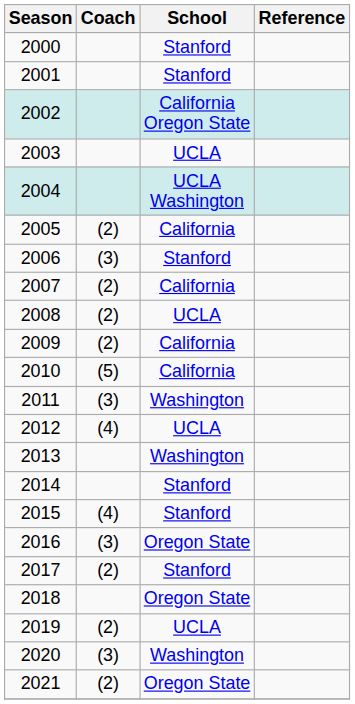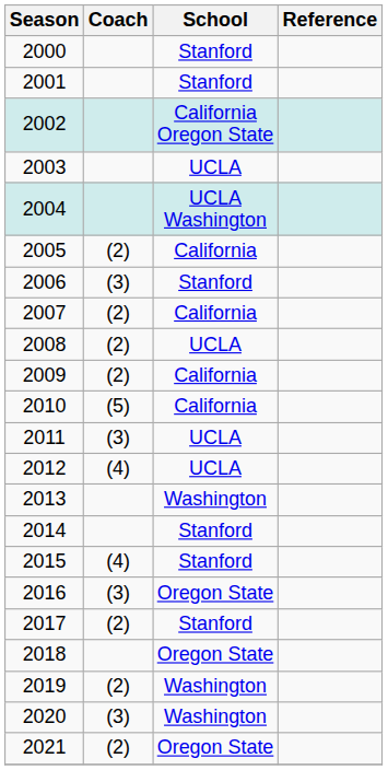 <table class="wikitable sortable">
 <tr>
 <th>Season</th>
 <th>Coach</th>
 <th>School</th>
 <th class="unsortable">Reference</th>
 </tr>
 <tr>
 <td align="center">2000</td>
 <td align="center"></td>
 <td align="center"><a href='#'>Stanford</a></td>
 <td align="center"></td>
 </tr>
 <tr>
 <td align="center">2001</td>
 <td align="center"></td>
 <td align="center"><a href='#'>Stanford</a></td>
 <td align="center"></td>
 </tr>
 <tr style="background-color:#CFECEC;">
 <td align="center">2002</td>
 <td align="center"><br></td>
 <td align="center"><a href='#'>California</a><br><a href='#'>Oregon State</a></td>
 <td align="center"></td>
 </tr>
 <tr>
 <td align="center">2003</td>
 <td align="center"></td>
 <td align="center"><a href='#'>UCLA</a></td>
 <td align="center"></td>
 </tr>
 <tr style="background-color:#CFECEC;">
 <td align="center">2004</td>
 <td align="center"><br></td>
 <td align="center"><a href='#'>UCLA</a><br><a href='#'>Washington</a></td>
 <td align="center"></td>
 </tr>
 <tr>
 <td align="center">2005</td>
 <td align="center"> (2)</td>
 <td align="center"><a href='#'>California</a></td>
 <td align="center"></td>
 </tr>
 <tr>
 <td align="center">2006</td>
 <td align="center"> (3)</td>
 <td align="center"><a href='#'>Stanford</a></td>
 <td align="center"></td>
 </tr>
 <tr>
 <td align="center">2007</td>
 <td align="center"> (2)</td>
 <td align="center"><a href='#'>California</a></td>
 <td align="center"></td>
 </tr>
 <tr>
 <td align="center">2008</td>
 <td align="center"> (2)</td>
 <td align="center"><a href='#'>UCLA</a></td>
 <td align="center"></td>
 </tr>
 <tr>
 <td align="center">2009</td>
 <td align="center"> (2)</td>
 <td align="center"><a href='#'>California</a></td>
 <td align="center"></td>
 </tr>
 <tr>
 <td align="center">2010</td>
 <td align="center"> (5)</td>
 <td align="center"><a href='#'>California</a></td>
 <td align="center"></td>
 </tr>
 <tr>
 <td align="center">2011</td>
 <td align="center"> (3)</td>
-<td align="center"><a href='#'>Washington</a></td>
+<td align="center"><a href='#'>UCLA</a></td>
 <td align="center"></td>
 </tr>
 <tr>
 <td align="center">2012</td>
 <td align="center"> (4)</td>
 <td align="center"><a href='#'>UCLA</a></td>
 <td align="center"></td>
 </tr>
 <tr>
 <td align="center">2013</td>
 <td align="center"></td>
 <td align="center"><a href='#'>Washington</a></td>
 <td align="center"></td>
 </tr>
 <tr>
 <td align="center">2014</td>
 <td align="center"></td>
 <td align="center"><a href='#'>Stanford</a></td>
 <td align="center"></td>
 </tr>
 <tr>
 <td align="center">2015</td>
 <td align="center"> (4)</td>
 <td align="center"><a href='#'>Stanford</a></td>
 <td align="center"></td>
 </tr>
 <tr>
 <td align="center">2016</td>
 <td align="center"> (3)</td>
 <td align="center"><a href='#'>Oregon State</a></td>
 <td align="center"></td>
 </tr>
 <tr>
 <td align="center">2017</td>
 <td align="center"> (2)</td>
 <td align="center"><a href='#'>Stanford</a></td>
 <td align="center"></td>
 </tr>
 <tr>
 <td align="center">2018</td>
 <td align="center"></td>
 <td align="center"><a href='#'>Oregon State</a></td>
 <td align="center"></td>
 </tr>
 <tr>
 <td align="center">2019</td>
 <td align="center"> (2)</td>
-<td align="center"><a href='#'>UCLA</a></td>
+<td align="center"><a href='#'>Washington</a></td>
 <td align="center"></td>
 </tr>
 <tr>
 <td align="center">2020</td>
 <td align="center"> (3)</td>
 <td align="center"><a href='#'>Washington</a></td>
 <td align="center"></td>
 </tr>
 <tr>
 <td align="center">2021</td>
 <td align="center"> (2)</td>
 <td align="center"><a href='#'>Oregon State</a></td>
 <td align="center"></td>
 </tr>
 <tr>
 </tr>
 </table>
